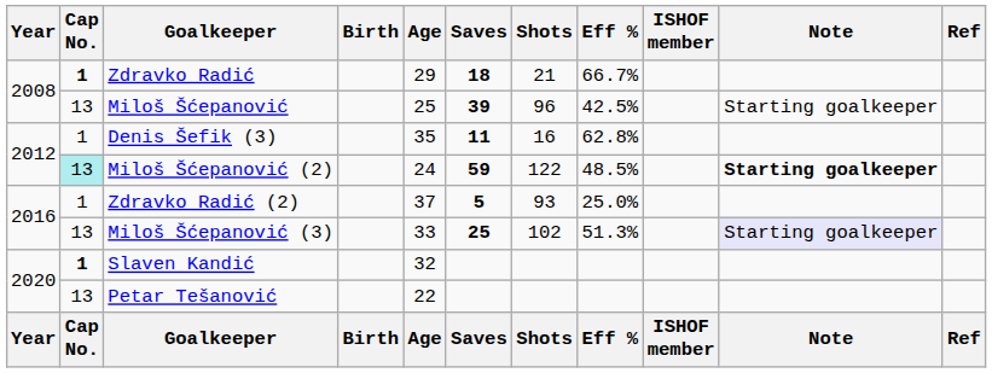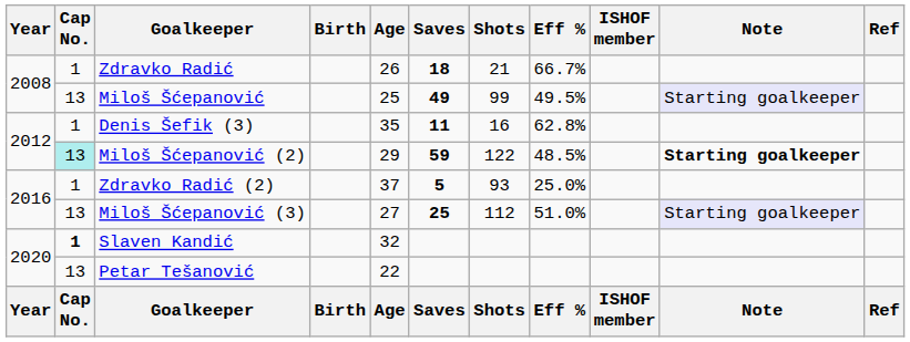 <table class="wikitable sortable" style="text-align: center; font-size: 90%; margin-left: 1em;">
 <tr>
 <th>Year</th>
 <th class="unsortable">Cap<br>No.</th>
 <th>Goalkeeper</th>
 <th>Birth</th>
 <th>Age</th>
 <th>Saves</th>
 <th>Shots</th>
 <th>Eff %</th>
 <th>ISHOF<br>member</th>
 <th>Note</th>
 <th class="unsortable">Ref</th>
 </tr>
 <tr>
 <td rowspan="2" style="text-align: left;">2008</td>
-<td><strong>1</strong></td>
+<td>1</td>
 <td style="text-align: left;" data-sort-value="Radić, Zdravko"><a href='#'>Zdravko Radić</a></td>
 <td></td>
-<td>29</td>
+<td>26</td>
 <td><strong>18</strong></td>
 <td>21</td>
 <td>66.7%</td>
 <td></td>
 <td style="text-align: left;"></td>
 <td></td>
 </tr>
 <tr>
 <td>13</td>
 <td style="text-align: left;" data-sort-value="Šćepanović, Miloš"><a href='#'>Miloš Šćepanović</a></td>
 <td></td>
 <td>25</td>
-<td><strong>39</strong></td>
-<td>96</td>
-<td>42.5%</td>
+<td><strong>49</strong></td>
+<td>99</td>
+<td>49.5%</td>
 <td></td>
-<td style="text-align: left;">Starting goalkeeper</td>
+<td style="background: lavender; text-align: left;">Starting goalkeeper</td>
 <td></td>
 </tr>
 <tr>
 <td rowspan="2" style="text-align: left;">2012</td>
 <td>1</td>
 <td style="text-align: left;" data-sort-value="Šefik, Denis"><a href='#'>Denis Šefik</a> (3)</td>
 <td></td>
 <td>35</td>
 <td><strong>11</strong></td>
 <td>16</td>
 <td>62.8%</td>
 <td></td>
 <td style="text-align: left;"></td>
 <td></td>
 </tr>
 <tr>
 <td style="background: paleturquoise;">13</td>
 <td style="text-align: left;" data-sort-value="Šćepanović, Miloš"><a href='#'>Miloš Šćepanović</a> (2)</td>
 <td></td>
-<td>24</td>
+<td>29</td>
 <td><strong>59</strong></td>
 <td>122</td>
 <td>48.5%</td>
 <td></td>
 <td style="text-align: left;"><strong>Starting goalkeeper</strong></td>
 <td></td>
 </tr>
 <tr>
 <td rowspan="2" style="text-align: left;">2016</td>
 <td>1</td>
 <td style="text-align: left;" data-sort-value="Radić, Zdravko"><a href='#'>Zdravko Radić</a> (2)</td>
 <td></td>
 <td>37</td>
 <td><strong>5</strong></td>
 <td>93</td>
 <td>25.0%</td>
 <td></td>
 <td style="text-align: left;"></td>
 <td></td>
 </tr>
 <tr>
 <td>13</td>
 <td style="text-align: left;" data-sort-value="Šćepanović, Miloš"><a href='#'>Miloš Šćepanović</a> (3)</td>
 <td></td>
-<td>33</td>
+<td>27</td>
 <td><strong>25</strong></td>
-<td>102</td>
-<td>51.3%</td>
+<td>112</td>
+<td>51.0%</td>
 <td></td>
 <td style="background: lavender; text-align: left;">Starting goalkeeper</td>
 <td></td>
 </tr>
 <tr>
 <td rowspan="2" style="text-align: left;">2020</td>
 <td><strong>1</strong></td>
 <td style="text-align: left;" data-sort-value="Kandić, Slaven"><a href='#'>Slaven Kandić</a></td>
 <td></td>
 <td>32</td>
 <td></td>
 <td></td>
 <td></td>
 <td></td>
 <td style="text-align: left;"></td>
 <td></td>
 </tr>
 <tr>
 <td>13</td>
 <td style="text-align: left;" style="text-align: left;" data-sort-value="Tešanović, Petar"><a href='#'>Petar Tešanović</a></td>
 <td></td>
 <td>22</td>
 <td></td>
 <td></td>
 <td></td>
 <td></td>
 <td style="text-align: left;"></td>
 <td></td>
 </tr>
 <tr>
 <th>Year</th>
 <th>Cap<br>No.</th>
 <th>Goalkeeper</th>
 <th>Birth</th>
 <th>Age</th>
 <th>Saves</th>
 <th>Shots</th>
 <th>Eff %</th>
 <th>ISHOF<br>member</th>
 <th>Note</th>
 <th>Ref</th>
 </tr>
 </table>
